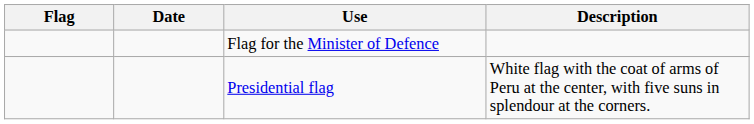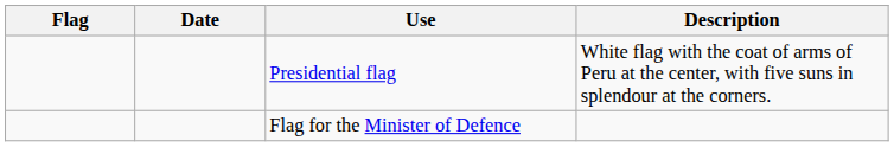 <table class="wikitable">
 <tr>
 <th width="100">Flag</th>
 <th width="100">Date</th>
 <th width="250">Use</th>
 <th width="250">Description</th>
 </tr>
 <tr>
 <td></td>
 <td></td>
-<td>Flag for the <a href='#'>Minister of Defence</a></td>
-<td></td>
+<td><a href='#'>Presidential flag</a></td>
+<td>White flag with the coat of arms of Peru at the center, with five suns in splendour at the corners.</td>
 </tr>
 <tr>
 <td></td>
 <td></td>
-<td><a href='#'>Presidential flag</a></td>
-<td>White flag with the coat of arms of Peru at the center, with five suns in splendour at the corners.</td>
+<td>Flag for the <a href='#'>Minister of Defence</a></td>
+<td></td>
 </tr>
 </table>
